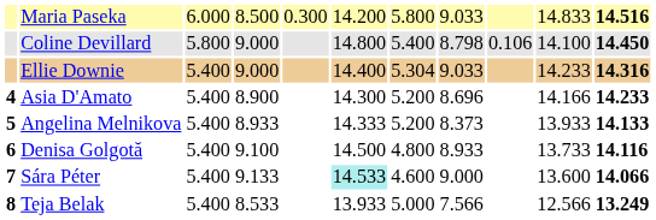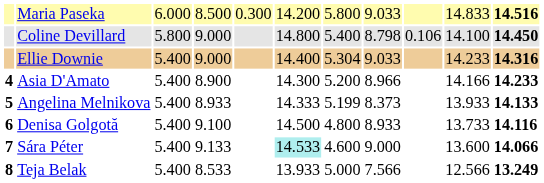 <table>
 <tr style="background:#fffcaf;">
 <th scope=row style="text-align:center"></th>
 <td align=left> <a href='#'>Maria Paseka</a></td>
 <td>6.000</td>
 <td>8.500</td>
 <td>0.300</td>
 <td>14.200</td>
 <td>5.800</td>
 <td>9.033</td>
 <td></td>
 <td>14.833</td>
 <td><strong>14.516</strong></td>
 </tr>
 <tr style="background:#e5e5e5;">
 <th scope=row style="text-align:center"></th>
 <td align=left> <a href='#'>Coline Devillard</a></td>
 <td>5.800</td>
 <td>9.000</td>
 <td></td>
 <td>14.800</td>
 <td>5.400</td>
 <td>8.798</td>
 <td>0.106</td>
 <td>14.100</td>
 <td><strong>14.450</strong></td>
 </tr>
 <tr style="background:#ec9;">
 <th scope=row style="text-align:center"></th>
 <td align=left> <a href='#'>Ellie Downie</a></td>
 <td>5.400</td>
 <td>9.000</td>
 <td></td>
 <td>14.400</td>
 <td>5.304</td>
 <td>9.033</td>
 <td></td>
 <td>14.233</td>
 <td><strong>14.316</strong></td>
 </tr>
 <tr>
 <th scope=row style="text-align:center">4</th>
 <td align=left> <a href='#'>Asia D'Amato</a></td>
 <td>5.400</td>
 <td>8.900</td>
 <td></td>
 <td>14.300</td>
 <td>5.200</td>
-<td>8.696</td>
+<td>8.966</td>
 <td></td>
 <td>14.166</td>
 <td><strong>14.233</strong></td>
 </tr>
 <tr>
 <th scope=row style="text-align:center">5</th>
 <td align=left> <a href='#'>Angelina Melnikova</a></td>
 <td>5.400</td>
 <td>8.933</td>
 <td></td>
 <td>14.333</td>
-<td>5.200</td>
+<td>5.199</td>
 <td>8.373</td>
 <td></td>
 <td>13.933</td>
 <td><strong>14.133</strong></td>
 </tr>
 <tr>
 <th scope=row style="text-align:center">6</th>
 <td align=left> <a href='#'>Denisa Golgotă</a></td>
 <td>5.400</td>
 <td>9.100</td>
 <td></td>
 <td>14.500</td>
 <td>4.800</td>
 <td>8.933</td>
 <td></td>
 <td>13.733</td>
 <td><strong>14.116</strong></td>
 </tr>
 <tr>
 <th scope=row style="text-align:center">7</th>
 <td align=left> <a href='#'>Sára Péter</a></td>
 <td>5.400</td>
 <td>9.133</td>
 <td></td>
 <td style="background: paleturquoise;">14.533</td>
 <td>4.600</td>
 <td>9.000</td>
 <td></td>
 <td>13.600</td>
 <td><strong>14.066</strong></td>
 </tr>
 <tr>
 <th scope=row style="text-align:center">8</th>
 <td align=left> <a href='#'>Teja Belak</a></td>
 <td>5.400</td>
 <td>8.533</td>
 <td></td>
 <td>13.933</td>
 <td>5.000</td>
 <td>7.566</td>
 <td></td>
 <td>12.566</td>
 <td><strong>13.249</strong></td>
 </tr>
 </table>
